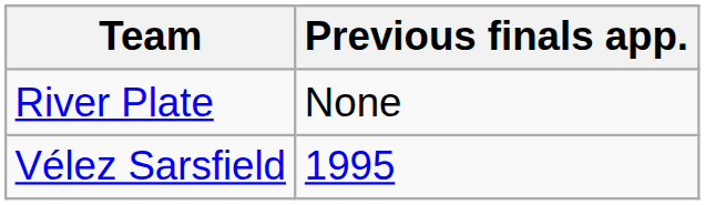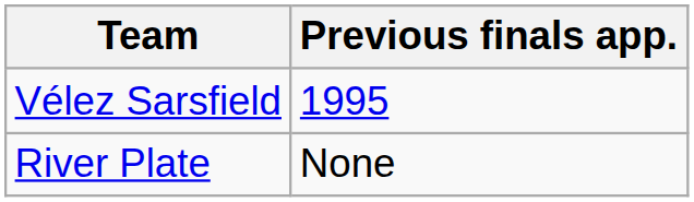 <table class="wikitable">
 <tr>
 <th>Team</th>
 <th>Previous finals app.</th>
 </tr>
 <tr>
+<td> <a href='#'>Vélez Sarsfield</a></td>
+<td><a href='#'>1995</a></td>
+</tr>
+<tr>
 <td> <a href='#'>River Plate</a></td>
 <td>None</td>
 </tr>
-<tr>
-<td> <a href='#'>Vélez Sarsfield</a></td>
-<td><a href='#'>1995</a></td>
-</tr>
 </table>
